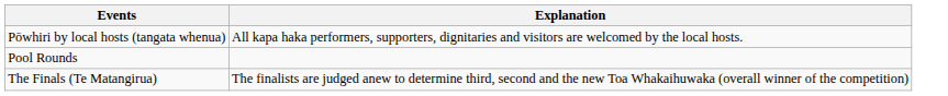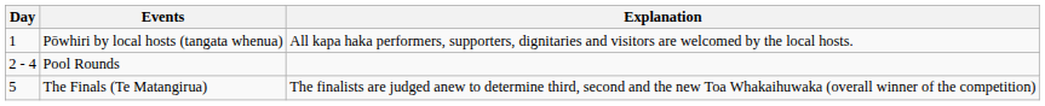 <table class="wikitable">
 <tr>
+<th>Day</th>
 <th>Events</th>
 <th>Explanation</th>
 </tr>
 <tr>
+<td>1</td>
 <td>Pōwhiri by local hosts (tangata whenua)</td>
 <td>All kapa haka performers, supporters, dignitaries and visitors are welcomed by the local hosts.</td>
 </tr>
 <tr>
+<td>2 - 4</td>
 <td>Pool Rounds</td>
 <td></td>
 </tr>
 <tr>
+<td>5</td>
 <td>The Finals (Te Matangirua)</td>
 <td>The finalists are judged anew to determine third, second and the new Toa Whakaihuwaka (overall winner of the competition)</td>
 </tr>
 </table>
